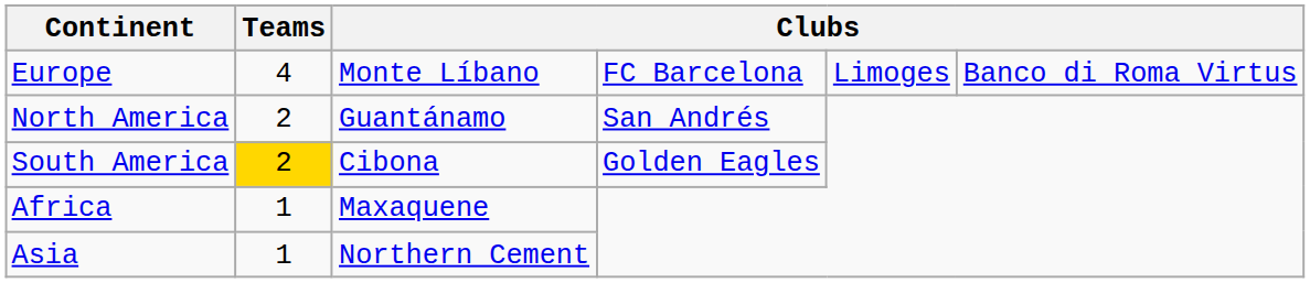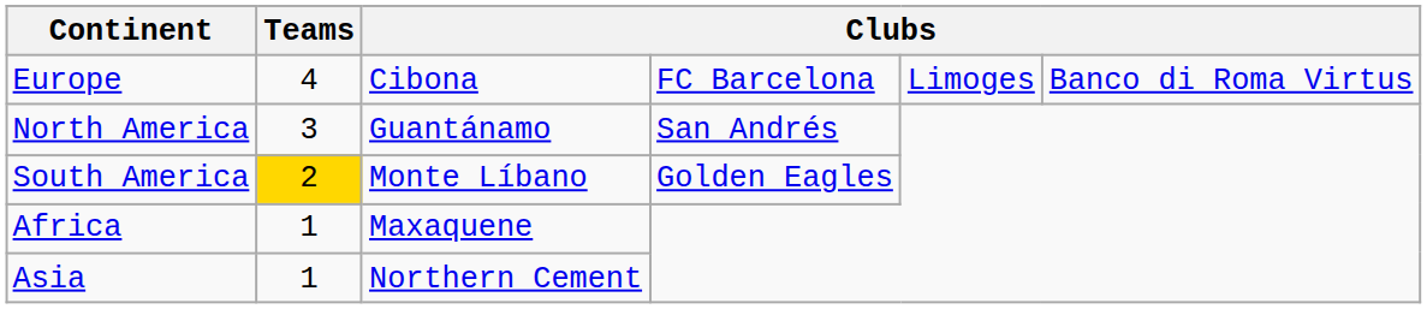 <table class="wikitable" style="margin-left:0.5em;">
 <tr>
 <th>Continent</th>
 <th>Teams</th>
 <th colspan=5>Clubs</th>
 </tr>
 <tr>
 <td><a href='#'>Europe</a></td>
 <td align=center>4</td>
-<td> <a href='#'>Monte Líbano</a></td>
+<td> <a href='#'>Cibona</a></td>
 <td> <a href='#'>FC Barcelona</a></td>
 <td> <a href='#'>Limoges</a></td>
 <td> <a href='#'>Banco di Roma Virtus</a></td>
 </tr>
 <tr>
 <td><a href='#'>North America</a></td>
-<td align=center>2</td>
+<td align=center>3</td>
 <td> <a href='#'>Guantánamo</a></td>
 <td> <a href='#'>San Andrés</a></td>
 </tr>
 <tr>
 <td><a href='#'>South America</a></td>
 <td align=center style="background: gold;">2</td>
-<td> <a href='#'>Cibona</a></td>
+<td> <a href='#'>Monte Líbano</a></td>
 <td> <a href='#'>Golden Eagles</a></td>
 </tr>
 <tr>
 <td><a href='#'>Africa</a></td>
 <td align=center>1</td>
 <td> <a href='#'>Maxaquene</a></td>
 </tr>
 <tr>
 <td><a href='#'>Asia</a></td>
 <td align=center>1</td>
 <td> <a href='#'>Northern Cement</a></td>
 </tr>
 </table>
